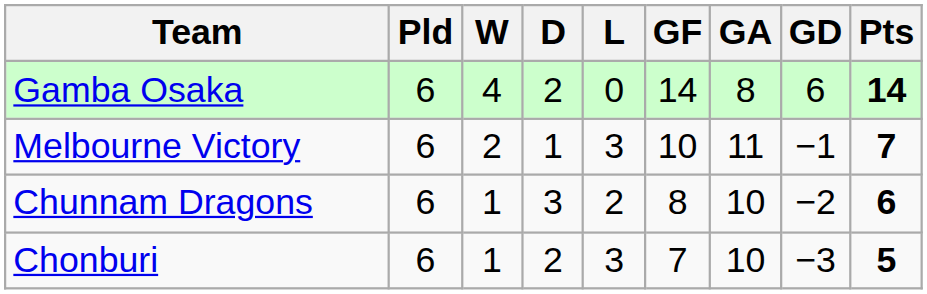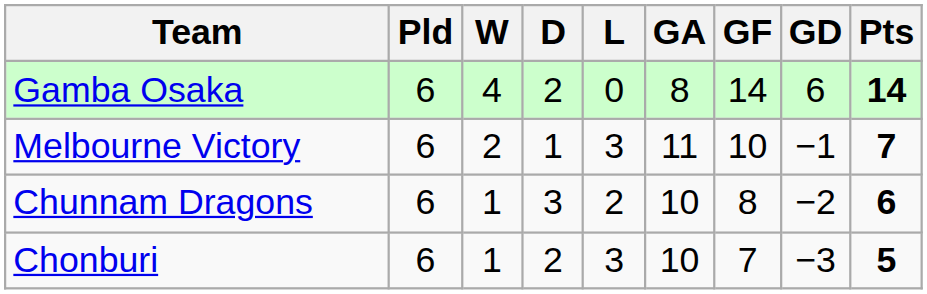 <table class="wikitable" style="text-align: center;">
 <tr>
 <th width="165">Team</th>
 <th width="20">Pld</th>
 <th width="20">W</th>
 <th width="20">D</th>
 <th width="20">L</th>
+<th width="20">GA</th>
 <th width="20">GF</th>
-<th width="20">GA</th>
 <th width="20">GD</th>
 <th width="20">Pts</th>
 </tr>
 <tr bgcolor="#ccffcc">
 <td align="left"> <a href='#'>Gamba Osaka</a></td>
 <td>6</td>
 <td>4</td>
 <td>2</td>
 <td>0</td>
+<td>8</td>
 <td>14</td>
-<td>8</td>
 <td>6</td>
 <td><strong>14</strong></td>
 </tr>
 <tr>
 <td align="left"> <a href='#'>Melbourne Victory</a></td>
 <td>6</td>
 <td>2</td>
 <td>1</td>
 <td>3</td>
+<td>11</td>
 <td>10</td>
-<td>11</td>
 <td>−1</td>
 <td><strong>7</strong></td>
 </tr>
 <tr>
 <td align="left"> <a href='#'>Chunnam Dragons</a></td>
 <td>6</td>
 <td>1</td>
 <td>3</td>
 <td>2</td>
+<td>10</td>
 <td>8</td>
-<td>10</td>
 <td>−2</td>
 <td><strong>6</strong></td>
 </tr>
 <tr>
 <td align="left"> <a href='#'>Chonburi</a></td>
 <td>6</td>
 <td>1</td>
 <td>2</td>
 <td>3</td>
+<td>10</td>
 <td>7</td>
-<td>10</td>
 <td>−3</td>
 <td><strong>5</strong></td>
 </tr>
 </table>
